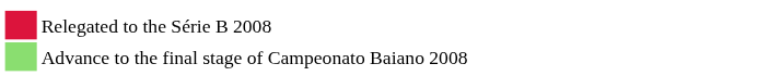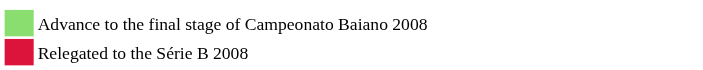 <table width=60%>
 <tr>
 <td style="width: 20px;"></td>
 <td bgcolor=#ffffff></td>
 </tr>
 <tr>
+<td bgcolor=#8ADE70></td>
+<td bgcolor=#ffffff><small>Advance to the final stage of Campeonato Baiano 2008</small></td>
+</tr>
+<tr>
 <td bgcolor=#DC143C></td>
 <td bgcolor=#ffffff><small>Relegated to the Série B 2008</small></td>
 </tr>
-<tr>
-<td bgcolor=#8ADE70></td>
-<td bgcolor=#ffffff><small>Advance to the final stage of Campeonato Baiano 2008</small></td>
-</tr>
 </table>
